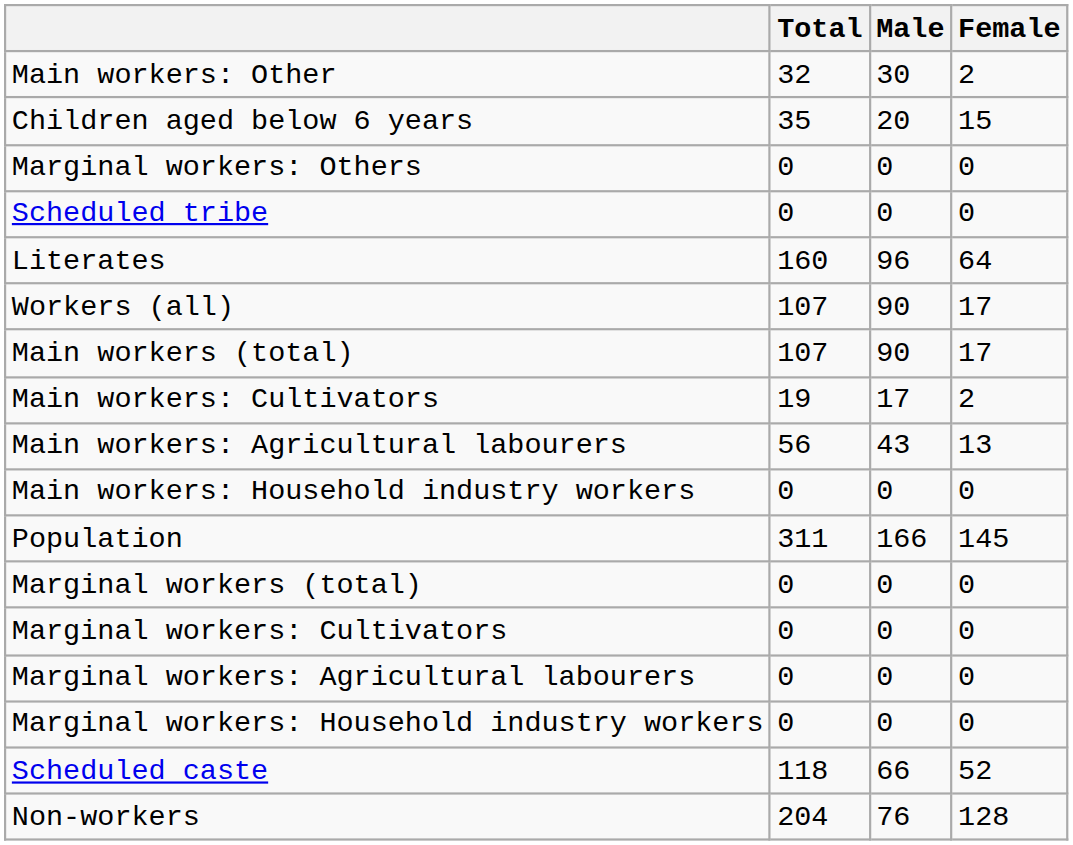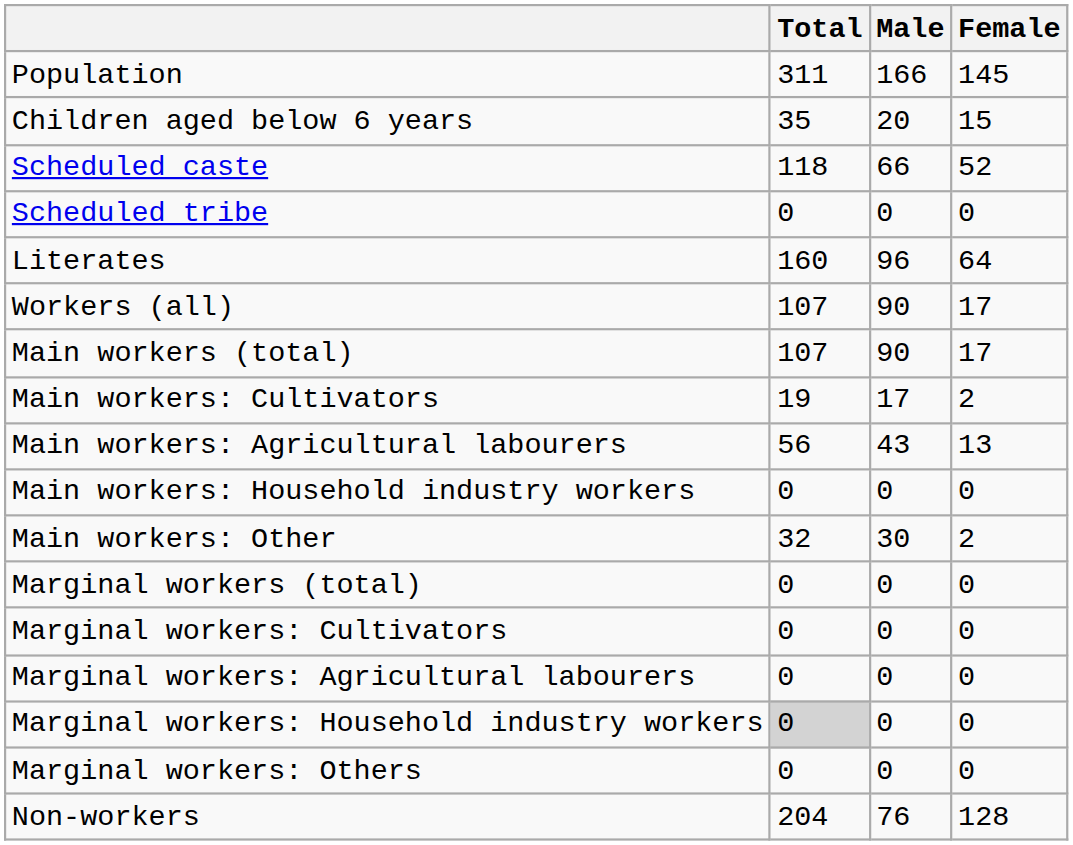 <table class="wikitable sortable">
 <tr>
 <th></th>
 <th>Total</th>
 <th>Male</th>
 <th>Female</th>
 </tr>
 <tr>
-<td>Main workers: Other</td>
-<td>32</td>
-<td>30</td>
-<td>2</td>
+<td>Population</td>
+<td>311</td>
+<td>166</td>
+<td>145</td>
 </tr>
 <tr>
 <td>Children aged below 6 years</td>
 <td>35</td>
 <td>20</td>
 <td>15</td>
 </tr>
 <tr>
-<td>Marginal workers: Others</td>
-<td>0</td>
-<td>0</td>
-<td>0</td>
+<td><a href='#'>Scheduled caste</a></td>
+<td>118</td>
+<td>66</td>
+<td>52</td>
 </tr>
 <tr>
 <td><a href='#'>Scheduled tribe</a></td>
 <td>0</td>
 <td>0</td>
 <td>0</td>
 </tr>
 <tr>
 <td>Literates</td>
 <td>160</td>
 <td>96</td>
 <td>64</td>
 </tr>
 <tr>
 <td>Workers (all)</td>
 <td>107</td>
 <td>90</td>
 <td>17</td>
 </tr>
 <tr>
 <td>Main workers (total)</td>
 <td>107</td>
 <td>90</td>
 <td>17</td>
 </tr>
 <tr>
 <td>Main workers: Cultivators</td>
 <td>19</td>
 <td>17</td>
 <td>2</td>
 </tr>
 <tr>
 <td>Main workers: Agricultural labourers</td>
 <td>56</td>
 <td>43</td>
 <td>13</td>
 </tr>
 <tr>
 <td>Main workers: Household industry workers</td>
 <td>0</td>
 <td>0</td>
 <td>0</td>
 </tr>
 <tr>
-<td>Population</td>
-<td>311</td>
-<td>166</td>
-<td>145</td>
+<td>Main workers: Other</td>
+<td>32</td>
+<td>30</td>
+<td>2</td>
 </tr>
 <tr>
 <td>Marginal workers (total)</td>
 <td>0</td>
 <td>0</td>
 <td>0</td>
 </tr>
 <tr>
 <td>Marginal workers: Cultivators</td>
 <td>0</td>
 <td>0</td>
 <td>0</td>
 </tr>
 <tr>
 <td>Marginal workers: Agricultural labourers</td>
 <td>0</td>
 <td>0</td>
 <td>0</td>
 </tr>
 <tr>
 <td>Marginal workers: Household industry workers</td>
-<td>0</td>
+<td style="background: lightgrey;">0</td>
 <td>0</td>
 <td>0</td>
 </tr>
 <tr>
-<td><a href='#'>Scheduled caste</a></td>
-<td>118</td>
-<td>66</td>
-<td>52</td>
+<td>Marginal workers: Others</td>
+<td>0</td>
+<td>0</td>
+<td>0</td>
 </tr>
 <tr>
 <td>Non-workers</td>
 <td>204</td>
 <td>76</td>
 <td>128</td>
 </tr>
 </table>
